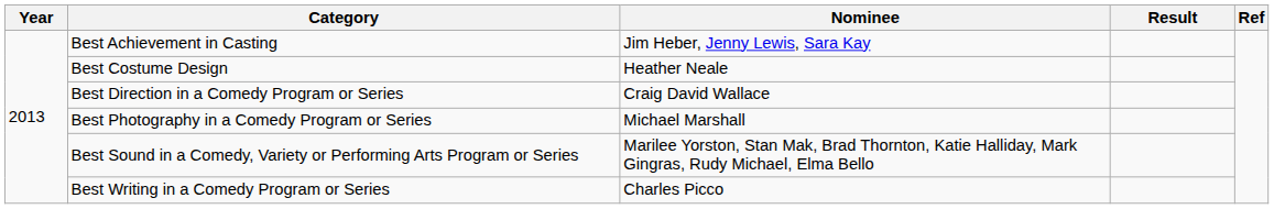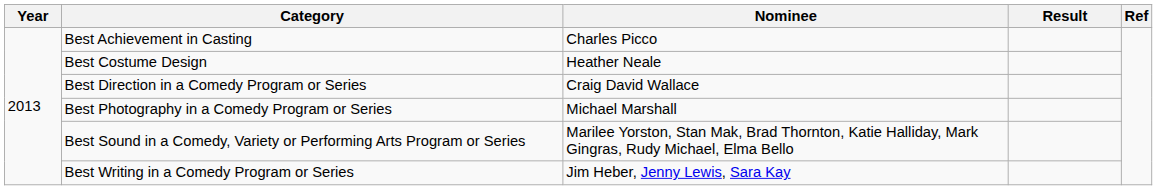 <table class="wikitable">
 <tr>
 <th width=5%>Year</th>
 <th width=45%>Category</th>
 <th width=40%>Nominee</th>
 <th width=10%>Result</th>
 <th width=5%>Ref</th>
 </tr>
 <tr>
 <td rowspan="6">2013</td>
 <td>Best Achievement in Casting</td>
-<td>Jim Heber, <a href='#'>Jenny Lewis</a>, <a href='#'>Sara Kay</a></td>
+<td>Charles Picco</td>
 <td></td>
 <td rowspan="6"></td>
 </tr>
 <tr>
 <td>Best Costume Design</td>
 <td>Heather Neale</td>
 <td></td>
 </tr>
 <tr>
 <td>Best Direction in a Comedy Program or Series</td>
 <td>Craig David Wallace</td>
 <td></td>
 </tr>
 <tr>
 <td>Best Photography in a Comedy Program or Series</td>
 <td>Michael Marshall</td>
 <td></td>
 </tr>
 <tr>
 <td>Best Sound in a Comedy, Variety or Performing Arts Program or Series</td>
 <td>Marilee Yorston, Stan Mak, Brad Thornton, Katie Halliday, Mark Gingras, Rudy Michael, Elma Bello</td>
 <td></td>
 </tr>
 <tr>
 <td>Best Writing in a Comedy Program or Series</td>
-<td>Charles Picco</td>
+<td>Jim Heber, <a href='#'>Jenny Lewis</a>, <a href='#'>Sara Kay</a></td>
 <td></td>
 </tr>
 </table>
